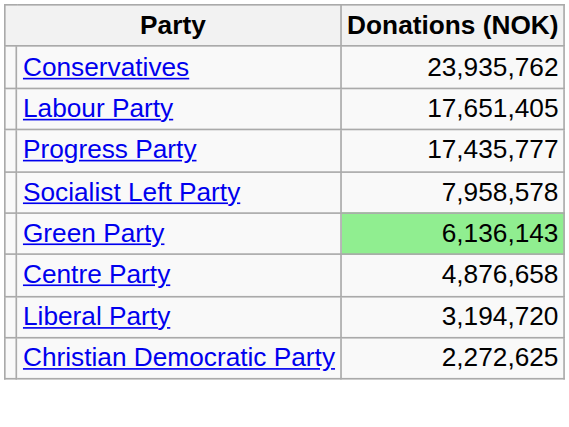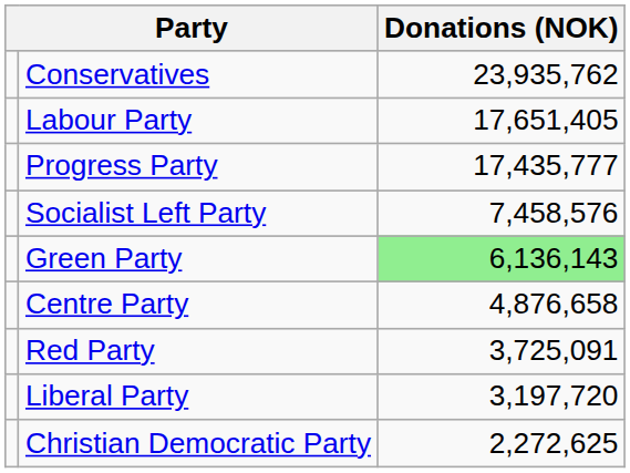 <table class="wikitable">
 <tr>
 <th colspan="2">Party</th>
 <th style="vertical-align:top;">Donations (NOK)</th>
 </tr>
 <tr>
 <td></td>
 <td><a href='#'>Conservatives</a></td>
 <td style="text-align:right;" >23,935,762</td>
 </tr>
 <tr>
 <td></td>
 <td><a href='#'>Labour Party</a></td>
 <td style="text-align:right;">17,651,405</td>
 </tr>
 <tr>
 <td></td>
 <td><a href='#'>Progress Party</a></td>
 <td style="text-align:right;">17,435,777</td>
 </tr>
 <tr>
 <td></td>
 <td><a href='#'>Socialist Left Party</a></td>
-<td style="text-align:right;">7,958,578</td>
+<td style="text-align:right;">7,458,576</td>
 </tr>
 <tr>
 <td></td>
 <td><a href='#'>Green Party</a></td>
 <td style="background: lightgreen; text-align:right;">6,136,143</td>
 </tr>
 <tr>
 <td></td>
 <td><a href='#'>Centre Party</a></td>
 <td style="text-align:right;">4,876,658</td>
 </tr>
 <tr>
 <td></td>
+<td><a href='#'>Red Party</a></td>
+<td style="text-align:right;">3,725,091</td>
+</tr>
+<tr>
+<td></td>
 <td><a href='#'>Liberal Party</a></td>
-<td style="text-align:right;">3,194,720</td>
+<td style="text-align:right;">3,197,720</td>
 </tr>
 <tr>
 <td></td>
 <td><a href='#'>Christian Democratic Party</a></td>
 <td style="text-align:right;">2,272,625</td>
 </tr>
 </table>
